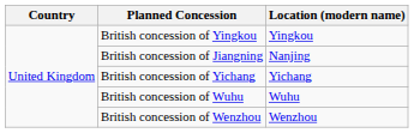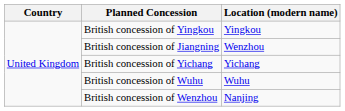 <table class="wikitable sortable">
 <tr>
 <th>Country</th>
 <th>Planned Concession</th>
 <th>Location (modern name)</th>
 </tr>
 <tr>
 <td rowspan="5"><a href='#'>United Kingdom</a></td>
 <td>British concession of <a href='#'>Yingkou</a></td>
 <td><a href='#'>Yingkou</a></td>
 </tr>
 <tr>
 <td>British concession of <a href='#'>Jiangning</a></td>
-<td><a href='#'>Nanjing</a></td>
+<td><a href='#'>Wenzhou</a></td>
 </tr>
 <tr>
 <td>British concession of <a href='#'>Yichang</a></td>
 <td><a href='#'>Yichang</a></td>
 </tr>
 <tr>
 <td>British concession of <a href='#'>Wuhu</a></td>
 <td><a href='#'>Wuhu</a></td>
 </tr>
 <tr>
 <td>British concession of <a href='#'>Wenzhou</a></td>
-<td><a href='#'>Wenzhou</a></td>
+<td><a href='#'>Nanjing</a></td>
 </tr>
 </table>
